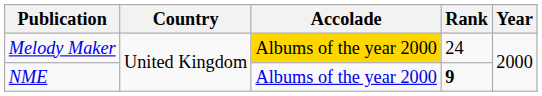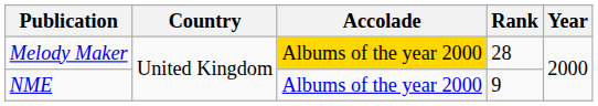 <table class="wikitable">
 <tr>
 <th>Publication</th>
 <th>Country</th>
 <th>Accolade</th>
 <th>Rank</th>
 <th>Year</th>
 </tr>
 <tr>
 <td><em><a href='#'>Melody Maker</a></em></td>
 <td rowspan="2">United Kingdom</td>
 <td style="background: gold;">Albums of the year 2000</td>
-<td>24</td>
+<td>28</td>
 <td rowspan="2">2000</td>
 </tr>
 <tr>
 <td><em><a href='#'>NME</a></em></td>
 <td><a href='#'>Albums of the year 2000</a></td>
-<td><strong>9</strong></td>
+<td>9</td>
 </tr>
 </table>
